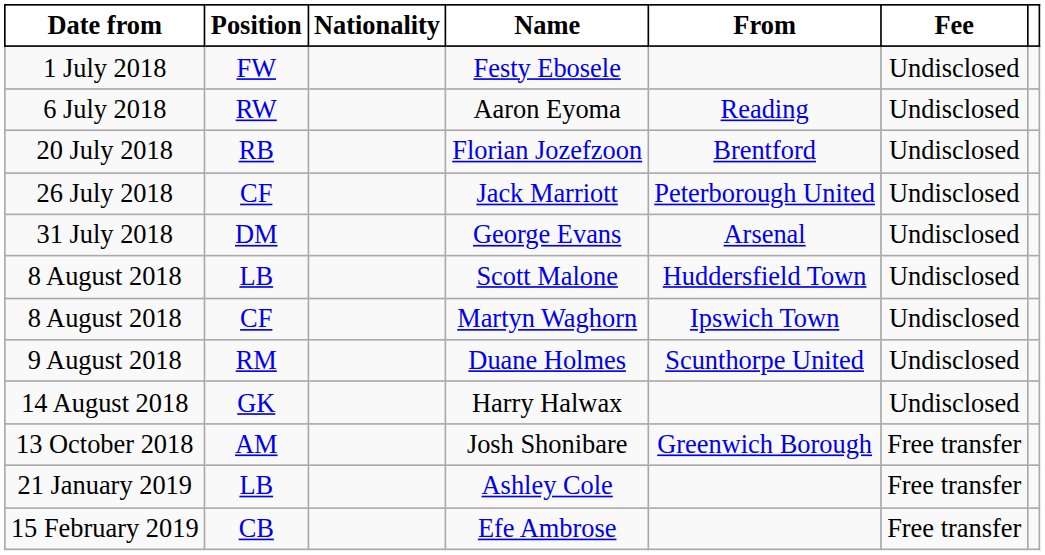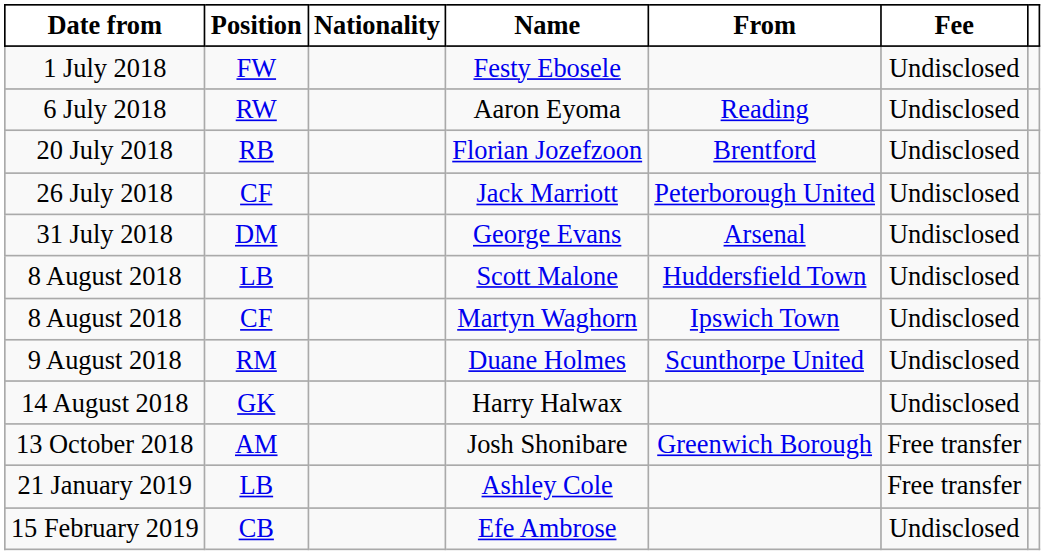 <table class="wikitable" style="text-align:center;">
 <tr>
 <th style="background-color:#ffffff; color:#000000; border:1px solid black;">Date from</th>
 <th style="background-color:#ffffff; color:#000000; border:1px solid black;">Position</th>
 <th style="background-color:#ffffff; color:#000000; border:1px solid black;">Nationality</th>
 <th style="background-color:#ffffff; color:#000000; border:1px solid black;">Name</th>
 <th style="background-color:#ffffff; color:#000000; border:1px solid black;">From</th>
 <th style="background-color:#ffffff; color:#000000; border:1px solid black;">Fee</th>
 <th style="background-color:#ffffff; color:#000000; border:1px solid black;"></th>
 </tr>
 <tr>
 <td>1 July 2018</td>
 <td><a href='#'>FW</a></td>
 <td></td>
 <td><a href='#'>Festy Ebosele</a></td>
 <td></td>
 <td>Undisclosed</td>
 <td></td>
 </tr>
 <tr>
 <td>6 July 2018</td>
 <td><a href='#'>RW</a></td>
 <td></td>
 <td>Aaron Eyoma</td>
 <td><a href='#'>Reading</a></td>
 <td>Undisclosed</td>
 <td></td>
 </tr>
 <tr>
 <td>20 July 2018</td>
 <td><a href='#'>RB</a></td>
 <td></td>
 <td><a href='#'>Florian Jozefzoon</a></td>
 <td><a href='#'>Brentford</a></td>
 <td>Undisclosed</td>
 <td></td>
 </tr>
 <tr>
 <td>26 July 2018</td>
 <td><a href='#'>CF</a></td>
 <td></td>
 <td><a href='#'>Jack Marriott</a></td>
 <td><a href='#'>Peterborough United</a></td>
 <td>Undisclosed</td>
 <td></td>
 </tr>
 <tr>
 <td>31 July 2018</td>
 <td><a href='#'>DM</a></td>
 <td></td>
 <td><a href='#'>George Evans</a></td>
 <td><a href='#'>Arsenal</a></td>
 <td>Undisclosed</td>
 <td></td>
 </tr>
 <tr>
 <td>8 August 2018</td>
 <td><a href='#'>LB</a></td>
 <td></td>
 <td><a href='#'>Scott Malone</a></td>
 <td><a href='#'>Huddersfield Town</a></td>
 <td>Undisclosed</td>
 <td></td>
 </tr>
 <tr>
 <td>8 August 2018</td>
 <td><a href='#'>CF</a></td>
 <td></td>
 <td><a href='#'>Martyn Waghorn</a></td>
 <td><a href='#'>Ipswich Town</a></td>
 <td>Undisclosed</td>
 <td></td>
 </tr>
 <tr>
 <td>9 August 2018</td>
 <td><a href='#'>RM</a></td>
 <td></td>
 <td><a href='#'>Duane Holmes</a></td>
 <td><a href='#'>Scunthorpe United</a></td>
 <td>Undisclosed</td>
 <td></td>
 </tr>
 <tr>
 <td>14 August 2018</td>
 <td><a href='#'>GK</a></td>
 <td></td>
 <td>Harry Halwax</td>
 <td></td>
 <td>Undisclosed</td>
 <td></td>
 </tr>
 <tr>
 <td>13 October 2018</td>
 <td><a href='#'>AM</a></td>
 <td></td>
 <td>Josh Shonibare</td>
 <td><a href='#'>Greenwich Borough</a></td>
 <td>Free transfer</td>
 <td></td>
 </tr>
 <tr>
 <td>21 January 2019</td>
 <td><a href='#'>LB</a></td>
 <td></td>
 <td><a href='#'>Ashley Cole</a></td>
 <td></td>
 <td>Free transfer</td>
 <td></td>
 </tr>
 <tr>
 <td>15 February 2019</td>
 <td><a href='#'>CB</a></td>
 <td></td>
 <td><a href='#'>Efe Ambrose</a></td>
 <td></td>
-<td>Free transfer</td>
+<td>Undisclosed</td>
 <td></td>
 </tr>
 </table>
